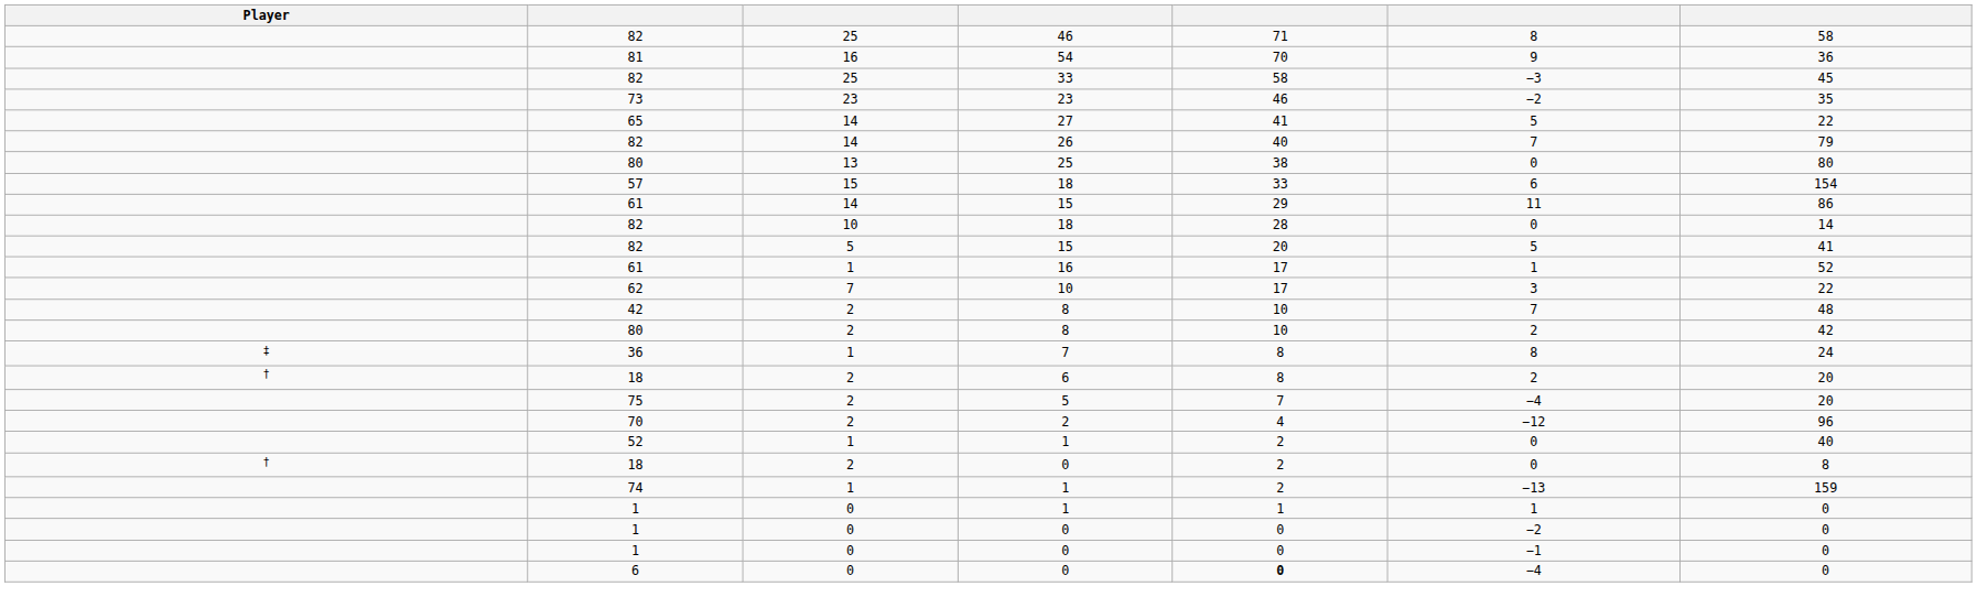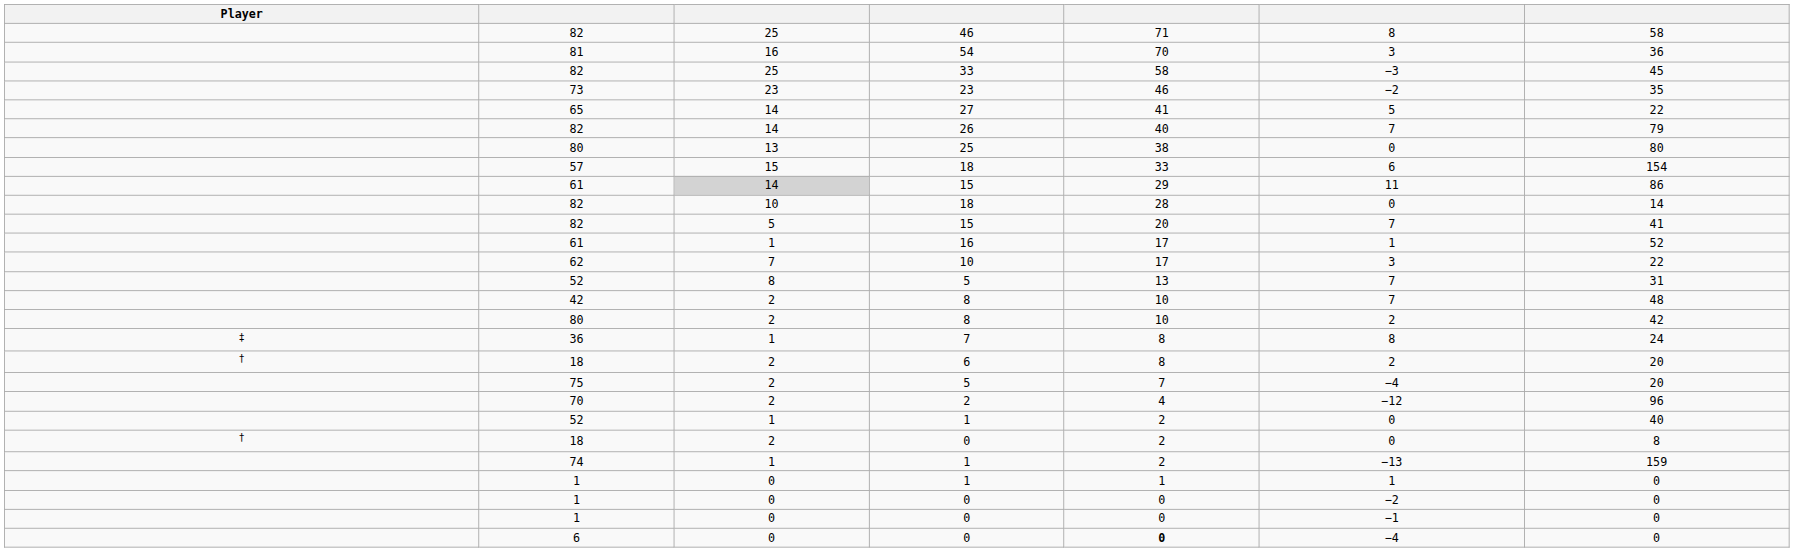 <table class="wikitable sortable" style="width:100%;">
 <tr align=center>
 <th>Player</th>
 <th></th>
 <th></th>
 <th></th>
 <th></th>
 <th data-sort-type="number"></th>
 <th></th>
 </tr>
 <tr style="text-align:center;">
 <td></td>
 <td>82</td>
 <td>25</td>
 <td>46</td>
 <td>71</td>
 <td>8</td>
 <td>58</td>
 </tr>
 <tr style="text-align:center;">
 <td></td>
 <td>81</td>
 <td>16</td>
 <td>54</td>
 <td>70</td>
-<td>9</td>
+<td>3</td>
 <td>36</td>
 </tr>
 <tr style="text-align:center;">
 <td></td>
 <td>82</td>
 <td>25</td>
 <td>33</td>
 <td>58</td>
 <td>−3</td>
 <td>45</td>
 </tr>
 <tr style="text-align:center;">
 <td></td>
 <td>73</td>
 <td>23</td>
 <td>23</td>
 <td>46</td>
 <td>−2</td>
 <td>35</td>
 </tr>
 <tr style="text-align:center;">
 <td></td>
 <td>65</td>
 <td>14</td>
 <td>27</td>
 <td>41</td>
 <td>5</td>
 <td>22</td>
 </tr>
 <tr style="text-align:center;">
 <td></td>
 <td>82</td>
 <td>14</td>
 <td>26</td>
 <td>40</td>
 <td>7</td>
 <td>79</td>
 </tr>
 <tr style="text-align:center;">
 <td></td>
 <td>80</td>
 <td>13</td>
 <td>25</td>
 <td>38</td>
 <td>0</td>
 <td>80</td>
 </tr>
 <tr style="text-align:center;">
 <td></td>
 <td>57</td>
 <td>15</td>
 <td>18</td>
 <td>33</td>
 <td>6</td>
 <td>154</td>
 </tr>
 <tr style="text-align:center;">
 <td></td>
 <td>61</td>
-<td>14</td>
+<td style="background: lightgrey;">14</td>
 <td>15</td>
 <td>29</td>
 <td>11</td>
 <td>86</td>
 </tr>
 <tr style="text-align:center;">
 <td></td>
 <td>82</td>
 <td>10</td>
 <td>18</td>
 <td>28</td>
 <td>0</td>
 <td>14</td>
 </tr>
 <tr style="text-align:center;">
 <td></td>
 <td>82</td>
 <td>5</td>
 <td>15</td>
 <td>20</td>
-<td>5</td>
+<td>7</td>
 <td>41</td>
 </tr>
 <tr style="text-align:center;">
 <td></td>
 <td>61</td>
 <td>1</td>
 <td>16</td>
 <td>17</td>
 <td>1</td>
 <td>52</td>
 </tr>
 <tr style="text-align:center;">
 <td></td>
 <td>62</td>
 <td>7</td>
 <td>10</td>
 <td>17</td>
 <td>3</td>
 <td>22</td>
+</tr>
+<tr style="text-align:center;">
+<td></td>
+<td>52</td>
+<td>8</td>
+<td>5</td>
+<td>13</td>
+<td>7</td>
+<td>31</td>
 </tr>
 <tr style="text-align:center;">
 <td></td>
 <td>42</td>
 <td>2</td>
 <td>8</td>
 <td>10</td>
 <td>7</td>
 <td>48</td>
 </tr>
 <tr style="text-align:center;">
 <td></td>
 <td>80</td>
 <td>2</td>
 <td>8</td>
 <td>10</td>
 <td>2</td>
 <td>42</td>
 </tr>
 <tr style="text-align:center;">
 <td><sup>‡</sup></td>
 <td>36</td>
 <td>1</td>
 <td>7</td>
 <td>8</td>
 <td>8</td>
 <td>24</td>
 </tr>
 <tr style="text-align:center;">
 <td><sup>†</sup></td>
 <td>18</td>
 <td>2</td>
 <td>6</td>
 <td>8</td>
 <td>2</td>
 <td>20</td>
 </tr>
 <tr style="text-align:center;">
 <td></td>
 <td>75</td>
 <td>2</td>
 <td>5</td>
 <td>7</td>
 <td>−4</td>
 <td>20</td>
 </tr>
 <tr style="text-align:center;">
 <td></td>
 <td>70</td>
 <td>2</td>
 <td>2</td>
 <td>4</td>
 <td>−12</td>
 <td>96</td>
 </tr>
 <tr style="text-align:center;">
 <td></td>
 <td>52</td>
 <td>1</td>
 <td>1</td>
 <td>2</td>
 <td>0</td>
 <td>40</td>
 </tr>
 <tr style="text-align:center;">
 <td><sup>†</sup></td>
 <td>18</td>
 <td>2</td>
 <td>0</td>
 <td>2</td>
 <td>0</td>
 <td>8</td>
 </tr>
 <tr style="text-align:center;">
 <td></td>
 <td>74</td>
 <td>1</td>
 <td>1</td>
 <td>2</td>
 <td>−13</td>
 <td>159</td>
 </tr>
 <tr style="text-align:center;">
 <td></td>
 <td>1</td>
 <td>0</td>
 <td>1</td>
 <td>1</td>
 <td>1</td>
 <td>0</td>
 </tr>
 <tr style="text-align:center;">
 <td></td>
 <td>1</td>
 <td>0</td>
 <td>0</td>
 <td>0</td>
 <td>−2</td>
 <td>0</td>
 </tr>
 <tr style="text-align:center;">
 <td></td>
 <td>1</td>
 <td>0</td>
 <td>0</td>
 <td>0</td>
 <td>−1</td>
 <td>0</td>
 </tr>
 <tr style="text-align:center;">
 <td></td>
 <td>6</td>
 <td>0</td>
 <td>0</td>
 <td><strong>0</strong></td>
 <td>−4</td>
 <td>0</td>
 </tr>
 </table>
